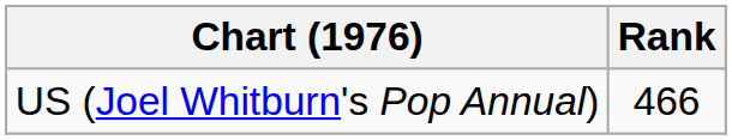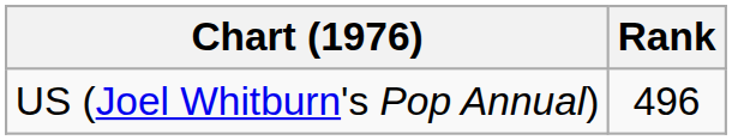 <table class="wikitable">
 <tr>
 <th>Chart (1976)</th>
 <th style="text-align:center;">Rank</th>
 </tr>
 <tr>
 <td>US (<a href='#'>Joel Whitburn</a>'s <em>Pop Annual</em>)</td>
-<td style="text-align:center;">466</td>
+<td style="text-align:center;">496</td>
 </tr>
 </table>
